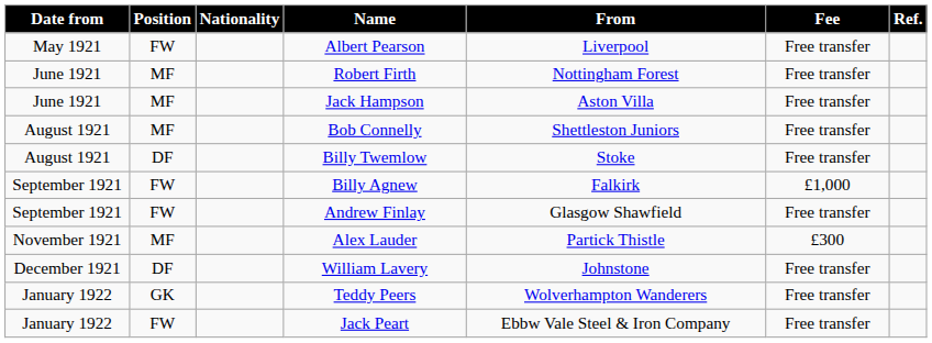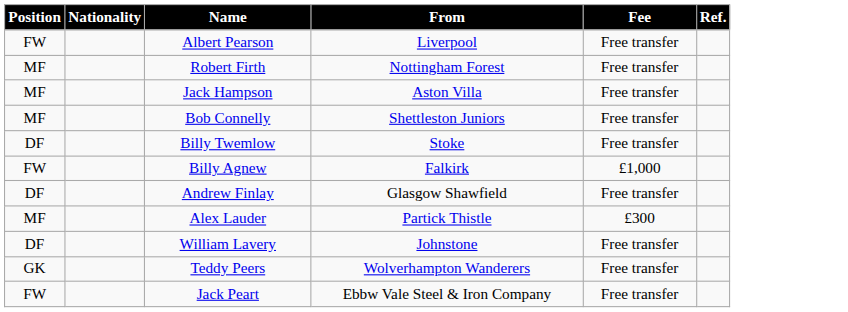 <table class="wikitable" style="text-align:center; font-size:90%; ">
 <tr>
-<th style="background:#000000; color:white; width:100px;">Date from</th>
 <th style="background:#000000; color:white; width:50px;">Position</th>
 <th style="background:#000000; color:white; width:50px;">Nationality</th>
 <th style="background:#000000; color:white; width:150px;">Name</th>
 <th style="background:#000000; color:white; width:250px;">From</th>
 <th style="background:#000000; color:white; width:100px;">Fee</th>
 <th style="background:#000000; color:white; width:25px;">Ref.</th>
 </tr>
 <tr>
-<td>May 1921</td>
 <td>FW</td>
 <td></td>
 <td><a href='#'>Albert Pearson</a></td>
 <td><a href='#'>Liverpool</a></td>
 <td>Free transfer</td>
 <td></td>
 </tr>
 <tr>
-<td>June 1921</td>
 <td>MF</td>
 <td></td>
 <td><a href='#'>Robert Firth</a></td>
 <td><a href='#'>Nottingham Forest</a></td>
 <td>Free transfer</td>
 <td></td>
 </tr>
 <tr>
-<td>June 1921</td>
 <td>MF</td>
 <td></td>
 <td><a href='#'>Jack Hampson</a></td>
 <td><a href='#'>Aston Villa</a></td>
 <td>Free transfer</td>
 <td></td>
 </tr>
 <tr>
-<td>August 1921</td>
 <td>MF</td>
 <td></td>
 <td><a href='#'>Bob Connelly</a></td>
 <td> <a href='#'>Shettleston Juniors</a></td>
 <td>Free transfer</td>
 <td></td>
 </tr>
 <tr>
-<td>August 1921</td>
 <td>DF</td>
 <td></td>
 <td><a href='#'>Billy Twemlow</a></td>
 <td><a href='#'>Stoke</a></td>
 <td>Free transfer</td>
 <td></td>
 </tr>
 <tr>
-<td>September 1921</td>
 <td>FW</td>
 <td></td>
 <td><a href='#'>Billy Agnew</a></td>
 <td> <a href='#'>Falkirk</a></td>
 <td>£1,000</td>
 <td></td>
 </tr>
 <tr>
-<td>September 1921</td>
-<td>FW</td>
+<td>DF</td>
 <td></td>
 <td><a href='#'>Andrew Finlay</a></td>
 <td> Glasgow Shawfield</td>
 <td>Free transfer</td>
 <td></td>
 </tr>
 <tr>
-<td>November 1921</td>
 <td>MF</td>
 <td></td>
 <td><a href='#'>Alex Lauder</a></td>
 <td> <a href='#'>Partick Thistle</a></td>
 <td>£300</td>
 <td></td>
 </tr>
 <tr>
-<td>December 1921</td>
 <td>DF</td>
 <td></td>
 <td><a href='#'>William Lavery</a></td>
 <td> <a href='#'>Johnstone</a></td>
 <td>Free transfer</td>
 <td></td>
 </tr>
 <tr>
-<td>January 1922</td>
 <td>GK</td>
 <td></td>
 <td><a href='#'>Teddy Peers</a></td>
 <td><a href='#'>Wolverhampton Wanderers</a></td>
 <td>Free transfer</td>
 <td></td>
 </tr>
 <tr>
-<td>January 1922</td>
 <td>FW</td>
 <td></td>
 <td><a href='#'>Jack Peart</a></td>
 <td>Ebbw Vale Steel & Iron Company</td>
 <td>Free transfer</td>
 <td></td>
 </tr>
 </table>
